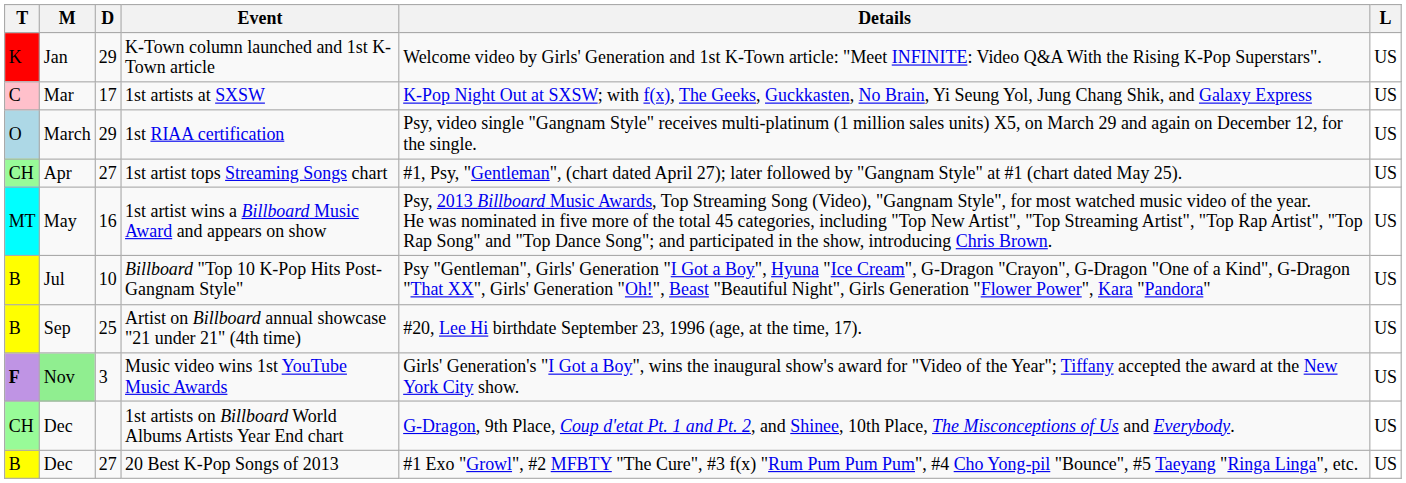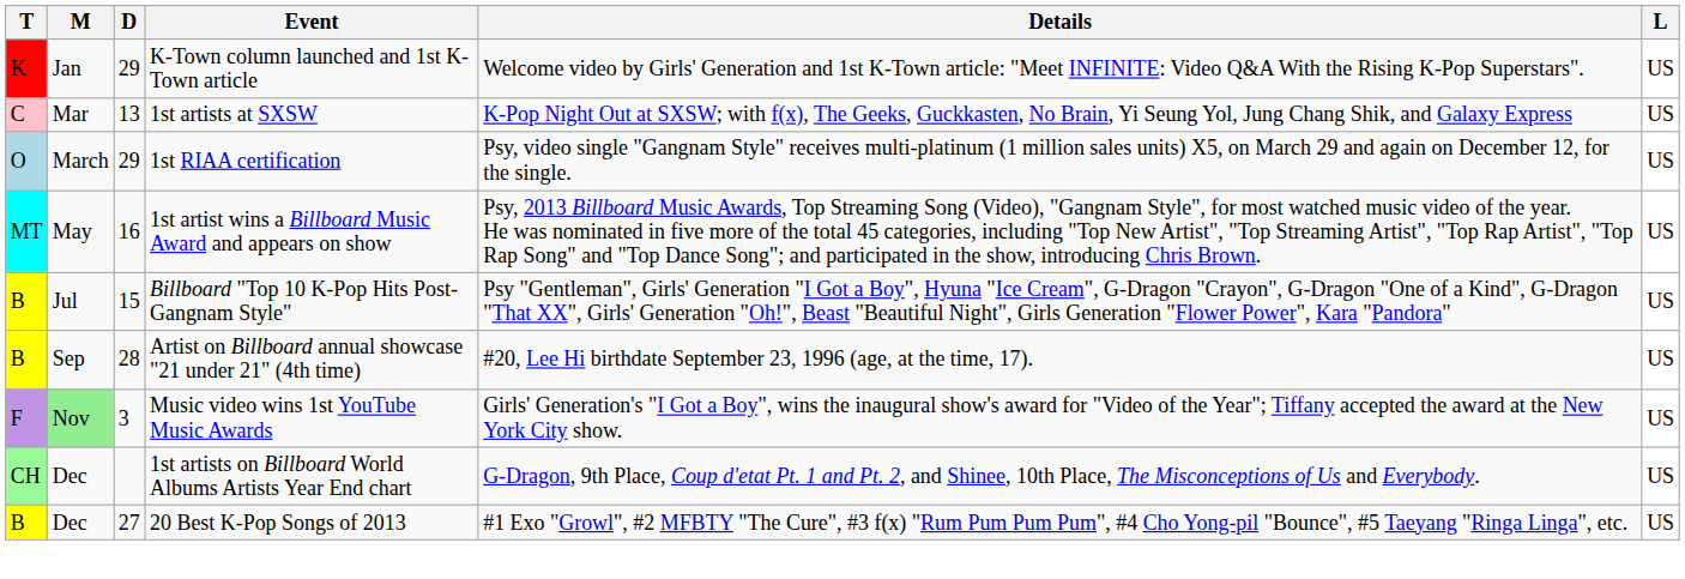 <table class="wikitable">
 <tr>
 <th>T</th>
 <th>M</th>
 <th>D</th>
 <th>Event</th>
 <th>Details</th>
 <th>L</th>
 </tr>
 <tr>
 <td style="background:red">K</td>
 <td>Jan</td>
 <td>29</td>
 <td>K-Town column launched and 1st K-Town article</td>
 <td>Welcome video by Girls' Generation and 1st K-Town article: "Meet <a href='#'>INFINITE</a>: Video Q&A With the Rising K-Pop Superstars".</td>
 <td style="background:white">US</td>
 </tr>
 <tr>
 <td style="background:pink">C</td>
 <td>Mar</td>
-<td>17</td>
+<td>13</td>
 <td>1st artists at <a href='#'>SXSW</a></td>
 <td><a href='#'>K-Pop Night Out at SXSW</a>; with <a href='#'>f(x)</a>, <a href='#'>The Geeks</a>, <a href='#'>Guckkasten</a>, <a href='#'>No Brain</a>, Yi Seung Yol, Jung Chang Shik, and <a href='#'>Galaxy Express</a></td>
 <td style="background:white">US</td>
 </tr>
 <tr>
 <td style="background:lightBlue">O</td>
 <td>March</td>
 <td>29</td>
 <td>1st <a href='#'>RIAA certification</a></td>
 <td>Psy, video single "Gangnam Style" receives multi-platinum (1 million sales units) X5, on March 29 and again on December 12, for the single.</td>
 <td style="background:white">US</td>
 </tr>
 <tr>
-<td style="background:palegreen">CH</td>
-<td>Apr</td>
-<td>27</td>
-<td>1st artist tops <a href='#'>Streaming Songs</a> chart</td>
-<td>#1, Psy, "<a href='#'>Gentleman</a>", (chart dated April 27); later followed by "Gangnam Style" at #1 (chart dated May 25).</td>
-<td style="background:white">US</td>
-</tr>
-<tr>
 <td style="background:aqua">MT</td>
 <td>May</td>
 <td>16</td>
 <td>1st artist wins a <a href='#'><em>Billboard</em> Music Award</a> and appears on show</td>
 <td>Psy, <a href='#'>2013 <em>Billboard</em> Music Awards</a>, Top Streaming Song (Video), "Gangnam Style", for most watched music video of the year.<br> He was nominated in five more of the total 45 categories, including "Top New Artist", "Top Streaming Artist", "Top Rap Artist", "Top Rap Song" and "Top Dance Song"; and participated in the show, introducing <a href='#'>Chris Brown</a>.</td>
 <td style="background:white">US</td>
 </tr>
 <tr>
 <td style="background:yellow">B</td>
 <td>Jul</td>
-<td>10</td>
+<td>15</td>
 <td><em>Billboard</em> "Top 10 K-Pop Hits Post-Gangnam Style"</td>
 <td>Psy "Gentleman", Girls' Generation "<a href='#'>I Got a Boy</a>", <a href='#'>Hyuna</a> "<a href='#'>Ice Cream</a>", G-Dragon "Crayon", G-Dragon "One of a Kind", G-Dragon "<a href='#'>That XX</a>", Girls' Generation "<a href='#'>Oh!</a>", <a href='#'>Beast</a> "Beautiful Night", Girls Generation "<a href='#'>Flower Power</a>", <a href='#'>Kara</a> "<a href='#'>Pandora</a>"</td>
 <td style="background:white">US</td>
 </tr>
 <tr>
 <td style="background:yellow">B</td>
 <td>Sep</td>
-<td>25</td>
+<td>28</td>
 <td>Artist on <em>Billboard</em> annual showcase "21 under 21" (4th time)</td>
 <td>#20, <a href='#'>Lee Hi</a> birthdate September 23, 1996 (age, at the time, 17).</td>
 <td style="background:white">US</td>
 </tr>
 <tr>
-<td style="background:#BF94E4"><strong>F</strong></td>
+<td style="background:#BF94E4">F</td>
 <td style="background: lightgreen;">Nov</td>
 <td>3</td>
 <td>Music video wins 1st <a href='#'>YouTube Music Awards</a></td>
 <td>Girls' Generation's "<a href='#'>I Got a Boy</a>", wins the inaugural show's award for "Video of the Year"; <a href='#'>Tiffany</a> accepted the award at the <a href='#'>New York City</a> show.</td>
 <td style="background:white">US</td>
 </tr>
 <tr>
 <td style="background:palegreen">CH</td>
 <td>Dec</td>
 <td></td>
 <td>1st artists on <em>Billboard</em> World Albums Artists Year End chart</td>
 <td><a href='#'>G-Dragon</a>, 9th Place, <em><a href='#'>Coup d'etat Pt. 1 and Pt. 2</a></em>, and <a href='#'>Shinee</a>, 10th Place, <em><a href='#'>The Misconceptions of Us</a></em> and <em><a href='#'>Everybody</a></em>.</td>
 <td style="background:white">US</td>
 </tr>
 <tr>
 <td style="background:yellow">B</td>
 <td>Dec</td>
 <td>27</td>
 <td>20 Best K-Pop Songs of 2013</td>
 <td>#1 Exo "<a href='#'>Growl</a>", #2 <a href='#'>MFBTY</a> "The Cure", #3 f(x) "<a href='#'>Rum Pum Pum Pum</a>", #4 <a href='#'>Cho Yong-pil</a> "Bounce", #5 <a href='#'>Taeyang</a> "<a href='#'>Ringa Linga</a>", etc.</td>
 <td style="background:white">US</td>
 </tr>
 </table>
